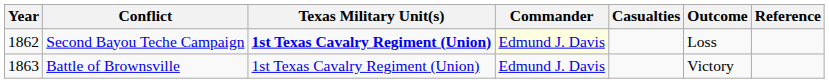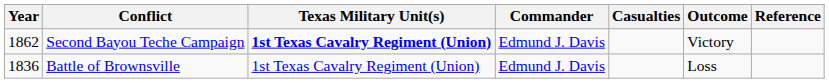 <table class="wikitable">
 <tr>
 <th>Year</th>
 <th>Conflict</th>
 <th>Texas Military Unit(s)</th>
 <th>Commander</th>
 <th>Casualties</th>
 <th>Outcome</th>
 <th>Reference</th>
 </tr>
 <tr>
 <td>1862</td>
 <td><a href='#'>Second Bayou Teche Campaign</a></td>
 <td><strong><a href='#'>1st Texas Cavalry Regiment (Union)</a></strong></td>
-<td style="background: lightyellow;"><a href='#'>Edmund J. Davis</a></td>
-<td></td>
-<td>Loss</td>
-<td></td>
-</tr>
-<tr>
-<td>1863</td>
-<td><a href='#'>Battle of Brownsville</a></td>
-<td><a href='#'>1st Texas Cavalry Regiment (Union)</a></td>
 <td><a href='#'>Edmund J. Davis</a></td>
 <td></td>
 <td>Victory</td>
 <td></td>
 </tr>
+<tr>
+<td>1836</td>
+<td><a href='#'>Battle of Brownsville</a></td>
+<td><a href='#'>1st Texas Cavalry Regiment (Union)</a></td>
+<td><a href='#'>Edmund J. Davis</a></td>
+<td></td>
+<td>Loss</td>
+<td></td>
+</tr>
 </table>
